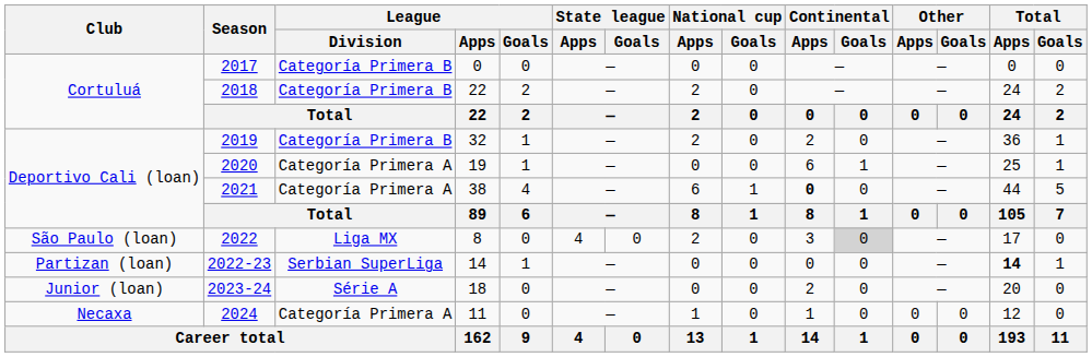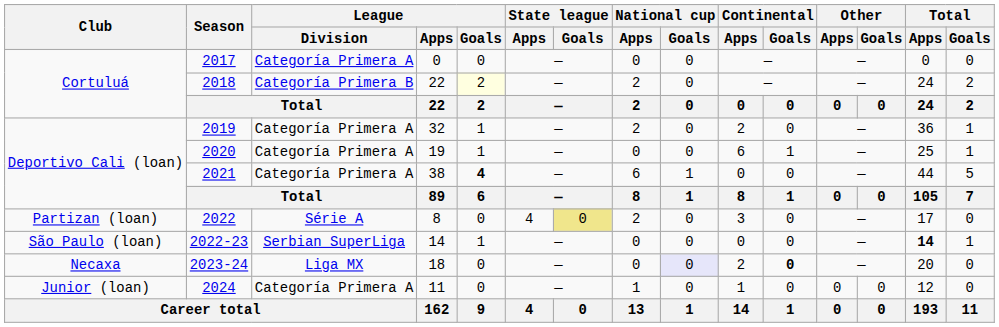 <table class="wikitable" style="text-align:center">
 <tr>
 <th rowspan="2">Club</th>
 <th rowspan="2">Season</th>
 <th colspan="3">League</th>
 <th colspan="2">State league</th>
 <th colspan="2">National cup</th>
 <th colspan="2">Continental</th>
 <th colspan="2">Other</th>
 <th colspan="2">Total</th>
 </tr>
 <tr>
 <th>Division</th>
 <th>Apps</th>
 <th>Goals</th>
 <th>Apps</th>
 <th>Goals</th>
 <th>Apps</th>
 <th>Goals</th>
 <th>Apps</th>
 <th>Goals</th>
 <th>Apps</th>
 <th>Goals</th>
 <th>Apps</th>
 <th>Goals</th>
 </tr>
 <tr>
 <td rowspan="3"><a href='#'>Cortuluá</a></td>
 <td><a href='#'>2017</a></td>
-<td><a href='#'>Categoría Primera B</a></td>
+<td><a href='#'>Categoría Primera A</a></td>
 <td>0</td>
 <td>0</td>
 <td colspan="2">—</td>
 <td>0</td>
 <td>0</td>
 <td colspan="2">—</td>
 <td colspan="2">—</td>
 <td>0</td>
 <td>0</td>
 </tr>
 <tr>
 <td><a href='#'>2018</a></td>
 <td><a href='#'>Categoría Primera B</a></td>
 <td>22</td>
-<td>2</td>
+<td style="background: lightyellow;">2</td>
 <td colspan="2">—</td>
 <td>2</td>
 <td>0</td>
 <td colspan="2">—</td>
 <td colspan="2">—</td>
 <td>24</td>
 <td>2</td>
 </tr>
 <tr>
 <th colspan="2">Total</th>
 <th>22</th>
 <th>2</th>
 <th colspan="2">—</th>
 <th>2</th>
 <th>0</th>
 <th>0</th>
 <th>0</th>
 <th>0</th>
 <th>0</th>
 <th>24</th>
 <th>2</th>
 </tr>
 <tr>
 <td rowspan="4"><a href='#'>Deportivo Cali</a> (loan)</td>
 <td><a href='#'>2019</a></td>
-<td><a href='#'>Categoría Primera B</a></td>
+<td>Categoría Primera A</td>
 <td>32</td>
 <td>1</td>
 <td colspan="2">—</td>
 <td>2</td>
 <td>0</td>
 <td>2</td>
 <td>0</td>
 <td colspan="2">—</td>
 <td>36</td>
 <td>1</td>
 </tr>
 <tr>
 <td><a href='#'>2020</a></td>
 <td>Categoría Primera A</td>
 <td>19</td>
 <td>1</td>
 <td colspan="2">—</td>
 <td>0</td>
 <td>0</td>
 <td>6</td>
 <td>1</td>
 <td colspan="2">—</td>
 <td>25</td>
 <td>1</td>
 </tr>
 <tr>
 <td><a href='#'>2021</a></td>
 <td>Categoría Primera A</td>
 <td>38</td>
-<td>4</td>
+<td><strong>4</strong></td>
 <td colspan="2">—</td>
 <td>6</td>
 <td>1</td>
-<td><strong>0</strong></td>
+<td>0</td>
 <td>0</td>
 <td colspan="2">—</td>
 <td>44</td>
 <td>5</td>
 </tr>
 <tr>
 <th colspan="2">Total</th>
 <th>89</th>
 <th>6</th>
 <th colspan="2">—</th>
 <th>8</th>
 <th>1</th>
 <th>8</th>
 <th>1</th>
 <th>0</th>
 <th>0</th>
 <th>105</th>
 <th>7</th>
 </tr>
 <tr>
-<td><a href='#'>São Paulo</a> (loan)</td>
+<td><a href='#'>Partizan</a> (loan)</td>
 <td><a href='#'>2022</a></td>
-<td><a href='#'>Liga MX</a></td>
+<td><a href='#'>Série A</a></td>
 <td>8</td>
 <td>0</td>
 <td>4</td>
-<td>0</td>
+<td style="background: khaki;">0</td>
 <td>2</td>
 <td>0</td>
 <td>3</td>
-<td style="background: lightgrey;">0</td>
+<td>0</td>
 <td colspan="2">—</td>
 <td>17</td>
 <td>0</td>
 </tr>
 <tr>
-<td><a href='#'>Partizan</a> (loan)</td>
+<td><a href='#'>São Paulo</a> (loan)</td>
 <td><a href='#'>2022-23</a></td>
 <td><a href='#'>Serbian SuperLiga</a></td>
 <td>14</td>
 <td>1</td>
 <td colspan="2">—</td>
 <td>0</td>
 <td>0</td>
 <td>0</td>
 <td>0</td>
 <td colspan="2">—</td>
 <td><strong>14</strong></td>
 <td>1</td>
 </tr>
 <tr>
-<td><a href='#'>Junior</a> (loan)</td>
+<td><a href='#'>Necaxa</a></td>
 <td><a href='#'>2023-24</a></td>
-<td><a href='#'>Série A</a></td>
+<td><a href='#'>Liga MX</a></td>
 <td>18</td>
 <td>0</td>
 <td colspan="2">—</td>
 <td>0</td>
-<td>0</td>
+<td style="background: lavender;">0</td>
 <td>2</td>
-<td>0</td>
+<td><strong>0</strong></td>
 <td colspan="2">—</td>
 <td>20</td>
 <td>0</td>
 </tr>
 <tr>
-<td><a href='#'>Necaxa</a></td>
+<td><a href='#'>Junior</a> (loan)</td>
 <td><a href='#'>2024</a></td>
 <td>Categoría Primera A</td>
 <td>11</td>
 <td>0</td>
 <td colspan="2">—</td>
 <td>1</td>
 <td>0</td>
 <td>1</td>
 <td>0</td>
 <td>0</td>
 <td>0</td>
 <td>12</td>
 <td>0</td>
 </tr>
 <tr>
 <th colspan="3">Career total</th>
 <th>162</th>
 <th>9</th>
 <th>4</th>
 <th>0</th>
 <th>13</th>
 <th>1</th>
 <th>14</th>
 <th>1</th>
 <th>0</th>
 <th>0</th>
 <th>193</th>
 <th>11</th>
 </tr>
 </table>
